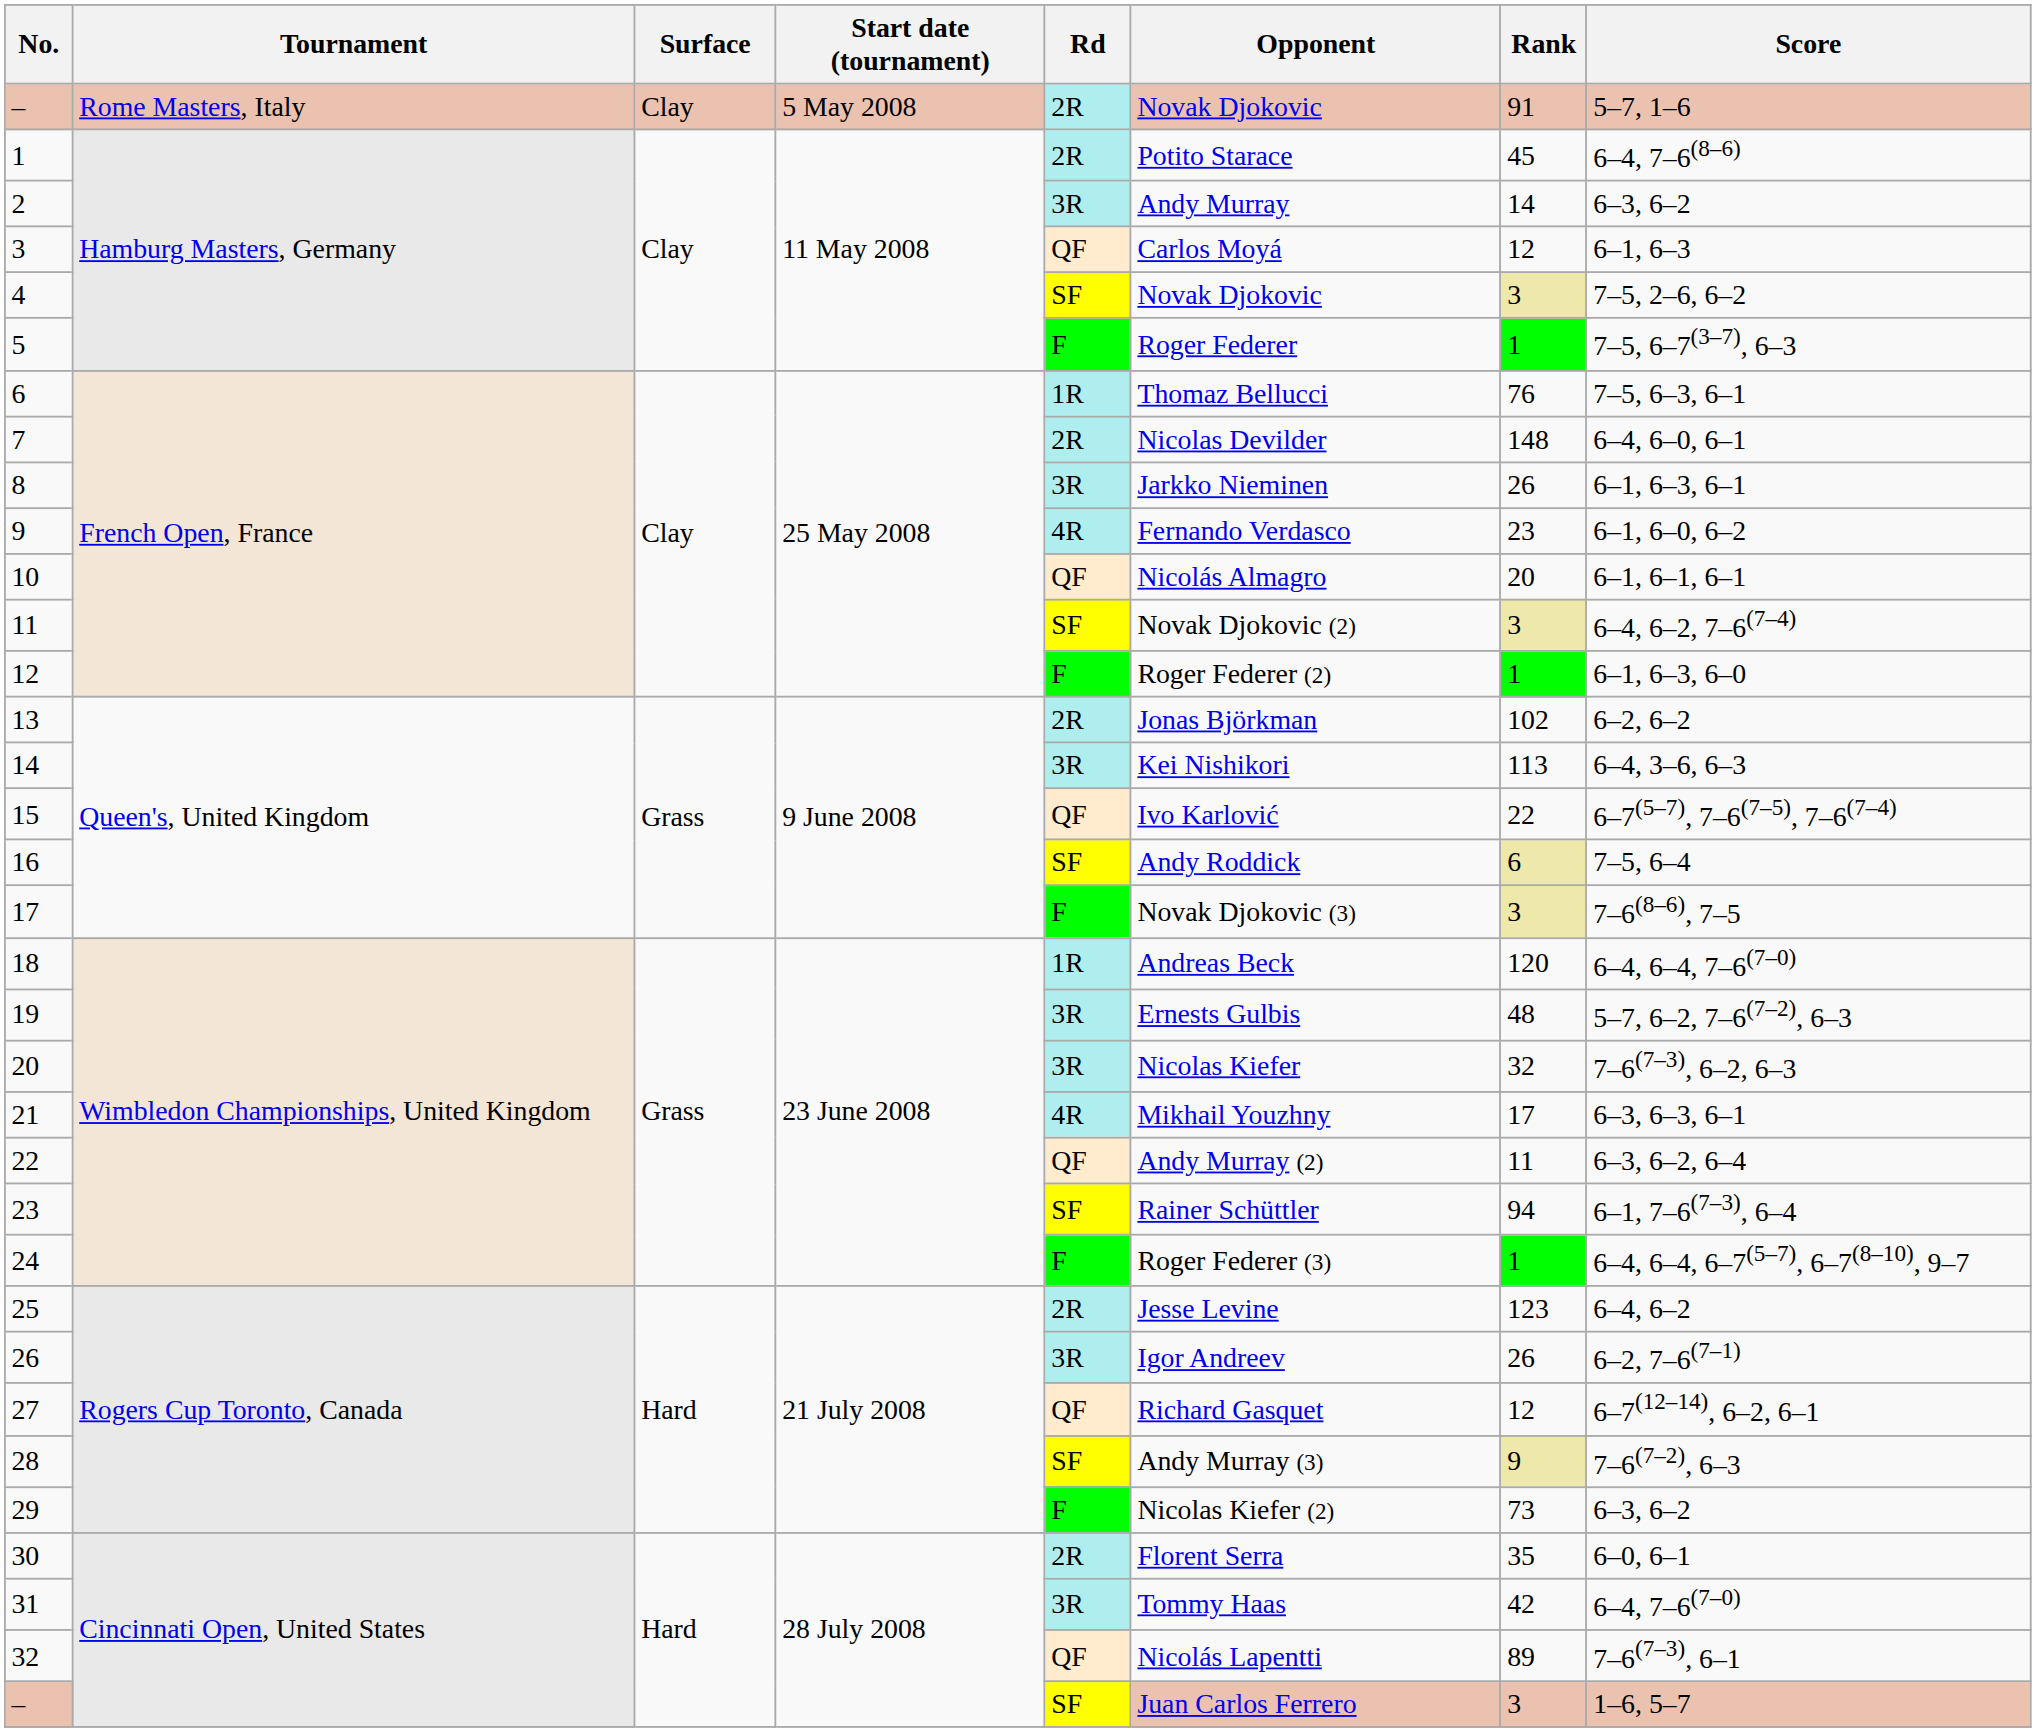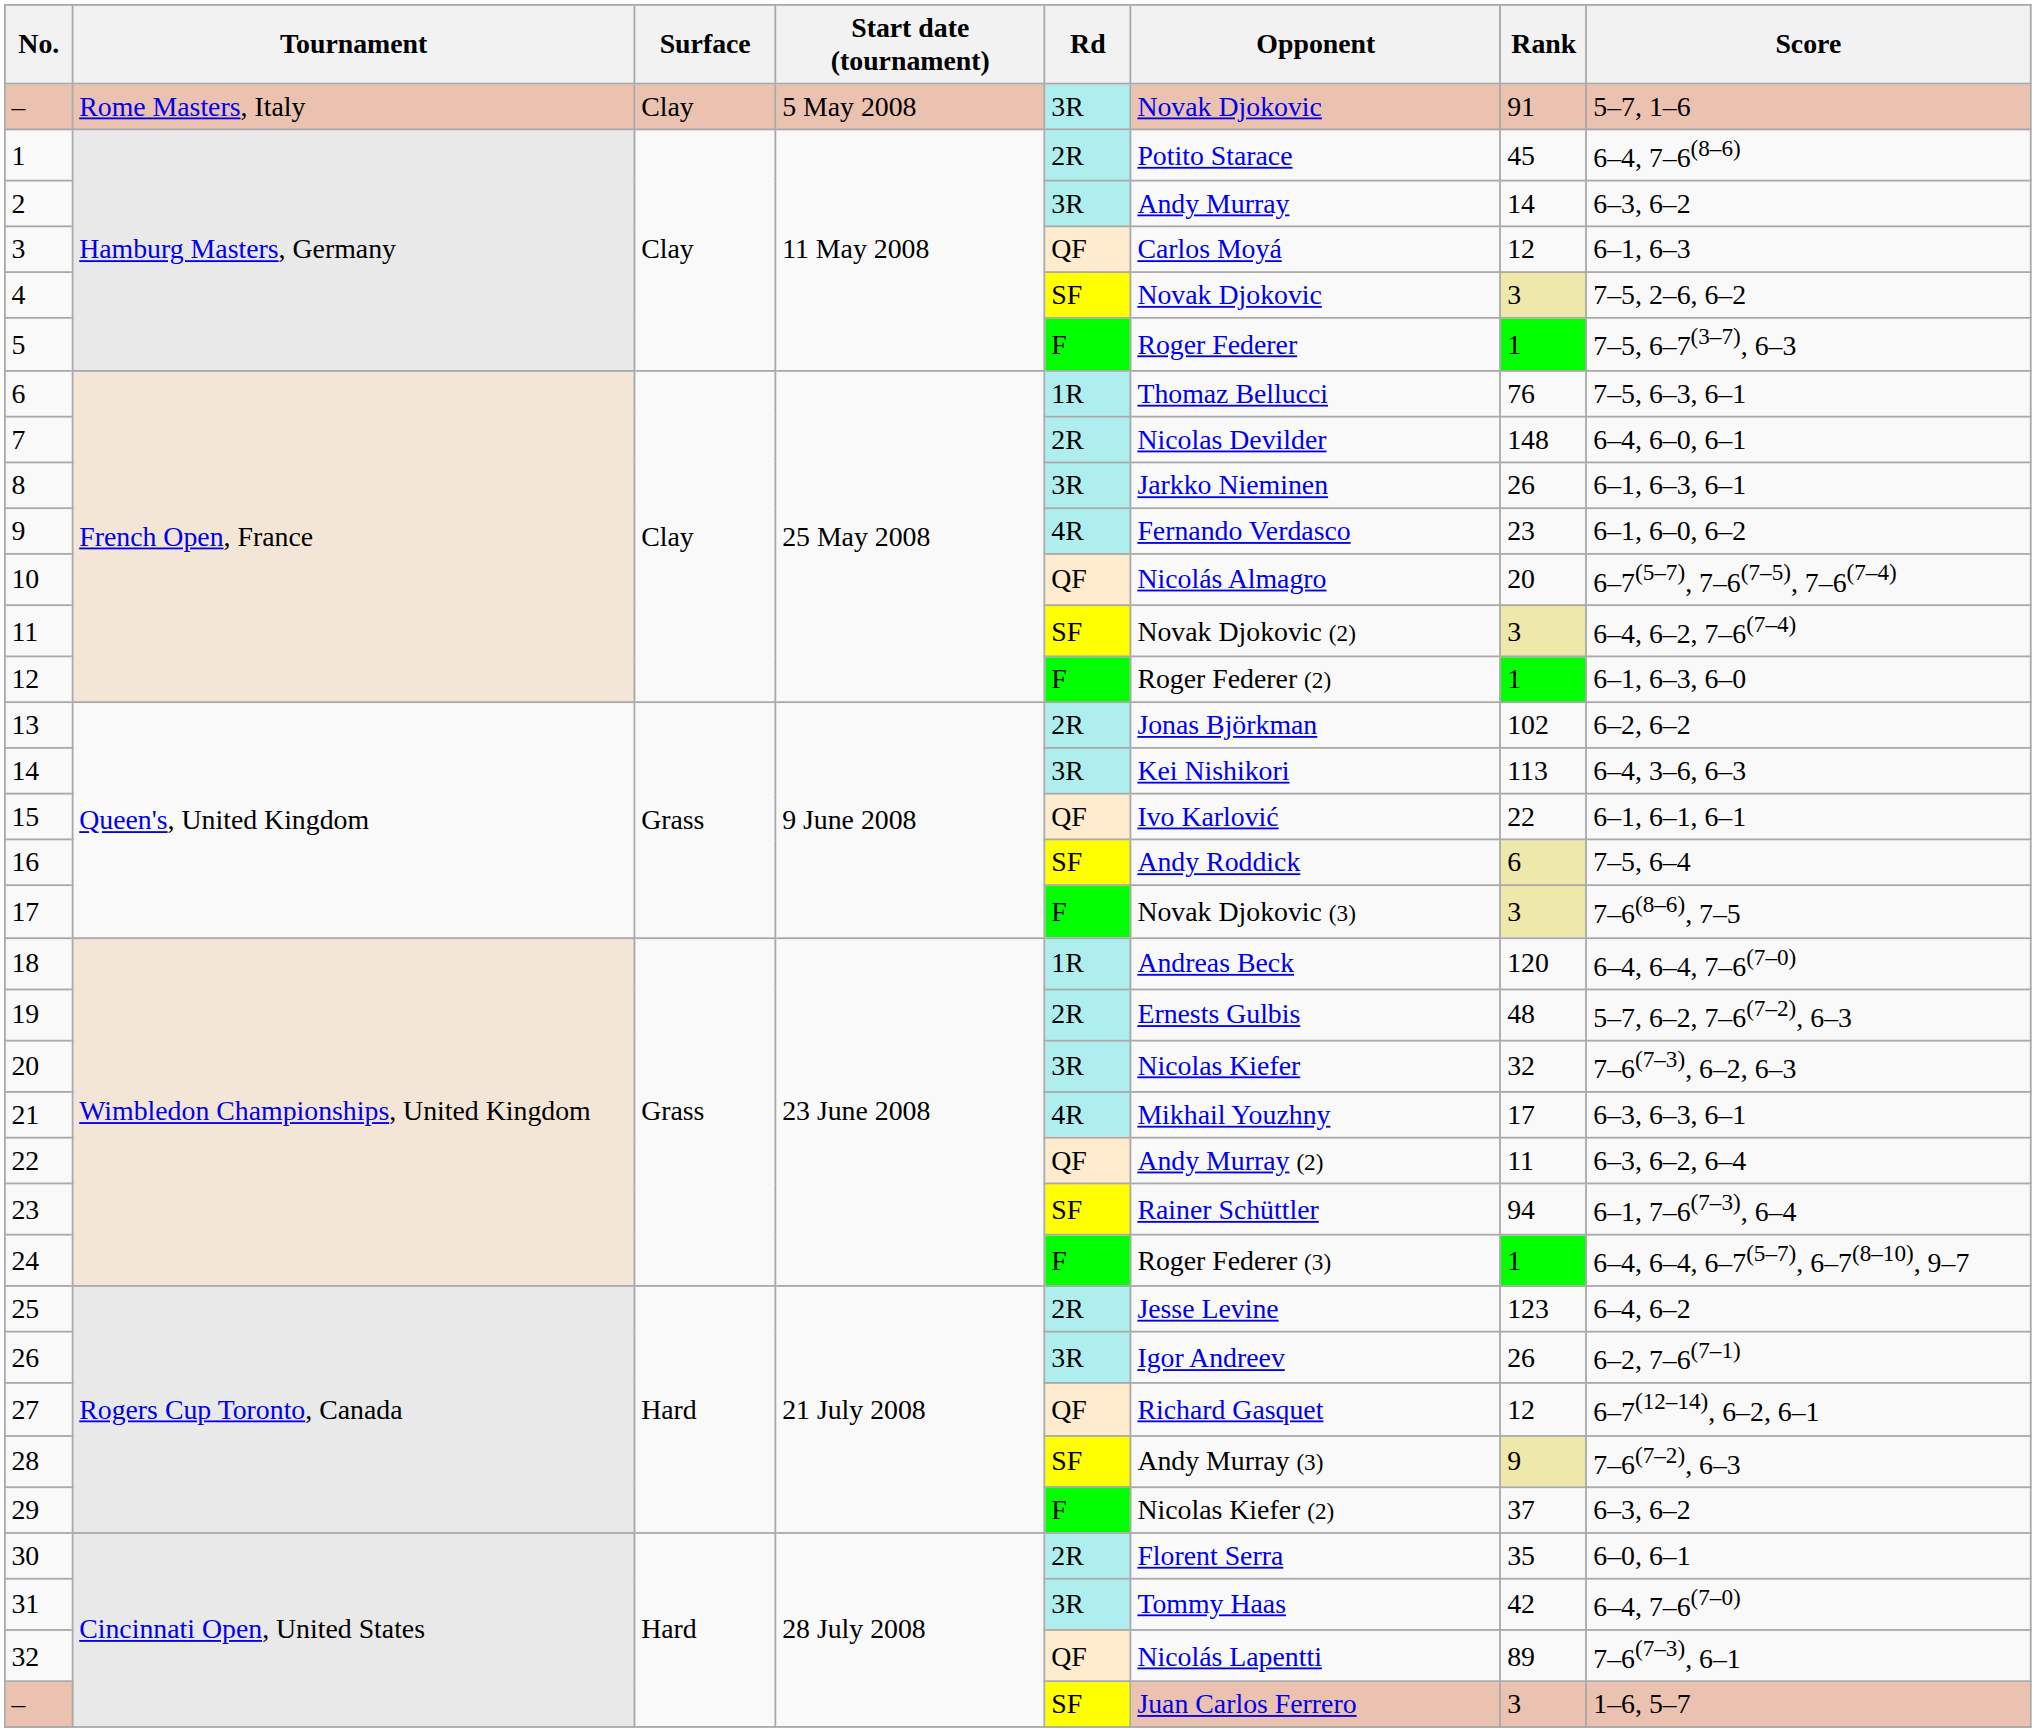 <table class="wikitable sortable" style=font-size:95%>
 <tr>
 <th style="width:30px">No.</th>
 <th style="width:300px">Tournament</th>
 <th style="width:70px">Surface</th>
 <th style="width:140px">Start date<br>(tournament)</th>
 <th style="width:40px">Rd</th>
 <th style="width:195px">Opponent</th>
 <th style="width:40px">Rank</th>
 <th style="width:235px">Score</th>
 </tr>
 <tr>
 <td style="background:#ebc2af;">–</td>
 <td style="background:#ebc2af;"><a href='#'>Rome Masters</a>, Italy</td>
 <td style="background:#ebc2af;">Clay</td>
 <td style="background:#ebc2af;">5 May 2008</td>
-<td bgcolor=afeeee>2R</td>
+<td bgcolor=afeeee>3R</td>
 <td style="background:#ebc2af;"> <a href='#'>Novak Djokovic</a></td>
 <td style="background:#ebc2af;">91</td>
 <td style="background:#ebc2af;">5–7, 1–6</td>
 </tr>
 <tr>
 <td>1</td>
 <td style="background:#e9e9e9;" rowspan=5><a href='#'>Hamburg Masters</a>, Germany</td>
 <td rowspan="5">Clay</td>
 <td rowspan=5>11 May 2008</td>
 <td bgcolor=afeeee>2R</td>
 <td> <a href='#'>Potito Starace</a></td>
 <td>45</td>
 <td>6–4, 7–6<sup>(8–6)</sup></td>
 </tr>
 <tr>
 <td>2</td>
 <td bgcolor=afeeee>3R</td>
 <td> <a href='#'>Andy Murray</a></td>
 <td>14</td>
 <td>6–3, 6–2</td>
 </tr>
 <tr>
 <td>3</td>
 <td bgcolor=ffebcd>QF</td>
 <td> <a href='#'>Carlos Moyá</a></td>
 <td>12</td>
 <td>6–1, 6–3</td>
 </tr>
 <tr>
 <td>4</td>
 <td style="background:yellow;">SF</td>
 <td> <a href='#'>Novak Djokovic</a></td>
 <td bgcolor=EEE8AA>3</td>
 <td>7–5, 2–6, 6–2</td>
 </tr>
 <tr>
 <td>5</td>
 <td bgcolor=lime>F</td>
 <td> <a href='#'>Roger Federer</a></td>
 <td bgcolor=lime>1</td>
 <td>7–5, 6–7<sup>(3–7)</sup>, 6–3</td>
 </tr>
 <tr>
 <td>6</td>
 <td style="background:#f3e6d7;" rowspan=7><a href='#'>French Open</a>, France</td>
 <td rowspan="7">Clay</td>
 <td rowspan=7>25 May 2008</td>
 <td bgcolor=afeeee>1R</td>
 <td> <a href='#'>Thomaz Bellucci</a></td>
 <td>76</td>
 <td>7–5, 6–3, 6–1</td>
 </tr>
 <tr>
 <td>7</td>
 <td bgcolor=afeeee>2R</td>
 <td> <a href='#'>Nicolas Devilder</a></td>
 <td>148</td>
 <td>6–4, 6–0, 6–1</td>
 </tr>
 <tr>
 <td>8</td>
 <td bgcolor=afeeee>3R</td>
 <td> <a href='#'>Jarkko Nieminen</a></td>
 <td>26</td>
 <td>6–1, 6–3, 6–1</td>
 </tr>
 <tr>
 <td>9</td>
 <td bgcolor=afeeee>4R</td>
 <td> <a href='#'>Fernando Verdasco</a></td>
 <td>23</td>
 <td>6–1, 6–0, 6–2</td>
 </tr>
 <tr>
 <td>10</td>
 <td bgcolor=ffebcd>QF</td>
 <td> <a href='#'>Nicolás Almagro</a></td>
 <td>20</td>
-<td>6–1, 6–1, 6–1</td>
+<td>6–7<sup>(5–7)</sup>, 7–6<sup>(7–5)</sup>, 7–6<sup>(7–4)</sup></td>
 </tr>
 <tr>
 <td>11</td>
 <td style="background:yellow;">SF</td>
 <td> Novak Djokovic <small>(2)</small></td>
 <td bgcolor=EEE8AA>3</td>
 <td>6–4, 6–2, 7–6<sup>(7–4)</sup></td>
 </tr>
 <tr>
 <td>12</td>
 <td bgcolor=lime>F</td>
 <td> Roger Federer <small>(2)</small></td>
 <td bgcolor=lime>1</td>
 <td>6–1, 6–3, 6–0</td>
 </tr>
 <tr>
 <td>13</td>
 <td rowspan=5><a href='#'>Queen's</a>, United Kingdom</td>
 <td rowspan="5">Grass</td>
 <td rowspan=5>9 June 2008</td>
 <td bgcolor=afeeee>2R</td>
 <td> <a href='#'>Jonas Björkman</a></td>
 <td>102</td>
 <td>6–2, 6–2</td>
 </tr>
 <tr>
 <td>14</td>
 <td bgcolor=afeeee>3R</td>
 <td> <a href='#'>Kei Nishikori</a></td>
 <td>113</td>
 <td>6–4, 3–6, 6–3</td>
 </tr>
 <tr>
 <td>15</td>
 <td bgcolor=ffebcd>QF</td>
 <td> <a href='#'>Ivo Karlović</a></td>
 <td>22</td>
-<td>6–7<sup>(5–7)</sup>, 7–6<sup>(7–5)</sup>, 7–6<sup>(7–4)</sup></td>
+<td>6–1, 6–1, 6–1</td>
 </tr>
 <tr>
 <td>16</td>
 <td style="background:yellow;">SF</td>
 <td> <a href='#'>Andy Roddick</a></td>
 <td bgcolor=EEE8AA>6</td>
 <td>7–5, 6–4</td>
 </tr>
 <tr>
 <td>17</td>
 <td bgcolor=lime>F</td>
 <td> Novak Djokovic <small>(3)</small></td>
 <td bgcolor=EEE8AA>3</td>
 <td>7–6<sup>(8–6)</sup>, 7–5</td>
 </tr>
 <tr>
 <td>18</td>
 <td style="background:#f3e6d7;" rowspan=7><a href='#'>Wimbledon Championships</a>, United Kingdom</td>
 <td rowspan="7">Grass</td>
 <td rowspan=7>23 June 2008</td>
 <td bgcolor=afeeee>1R</td>
 <td> <a href='#'>Andreas Beck</a></td>
 <td>120</td>
 <td>6–4, 6–4, 7–6<sup>(7–0)</sup></td>
 </tr>
 <tr>
 <td>19</td>
-<td bgcolor=afeeee>3R</td>
+<td bgcolor=afeeee>2R</td>
 <td> <a href='#'>Ernests Gulbis</a></td>
 <td>48</td>
 <td>5–7, 6–2, 7–6<sup>(7–2)</sup>, 6–3</td>
 </tr>
 <tr>
 <td>20</td>
 <td bgcolor=afeeee>3R</td>
 <td> <a href='#'>Nicolas Kiefer</a></td>
 <td>32</td>
 <td>7–6<sup>(7–3)</sup>, 6–2, 6–3</td>
 </tr>
 <tr>
 <td>21</td>
 <td bgcolor=afeeee>4R</td>
 <td> <a href='#'>Mikhail Youzhny</a></td>
 <td>17</td>
 <td>6–3, 6–3, 6–1</td>
 </tr>
 <tr>
 <td>22</td>
 <td bgcolor=ffebcd>QF</td>
 <td> <a href='#'>Andy Murray</a> <small>(2)</small></td>
 <td>11</td>
 <td>6–3, 6–2, 6–4</td>
 </tr>
 <tr>
 <td>23</td>
 <td style="background:yellow;">SF</td>
 <td> <a href='#'>Rainer Schüttler</a></td>
 <td>94</td>
 <td>6–1, 7–6<sup>(7–3)</sup>, 6–4</td>
 </tr>
 <tr>
 <td>24</td>
 <td bgcolor=lime>F</td>
 <td> Roger Federer <small>(3)</small></td>
 <td bgcolor=lime>1</td>
 <td>6–4, 6–4, 6–7<sup>(5–7)</sup>, 6–7<sup>(8–10)</sup>, 9–7</td>
 </tr>
 <tr>
 <td>25</td>
 <td style="background:#e9e9e9;" rowspan=5><a href='#'>Rogers Cup Toronto</a>, Canada</td>
 <td rowspan="5">Hard</td>
 <td rowspan=5>21 July 2008</td>
 <td bgcolor=afeeee>2R</td>
 <td> <a href='#'>Jesse Levine</a></td>
 <td>123</td>
 <td>6–4, 6–2</td>
 </tr>
 <tr>
 <td>26</td>
 <td bgcolor=afeeee>3R</td>
 <td> <a href='#'>Igor Andreev</a></td>
 <td>26</td>
 <td>6–2, 7–6<sup>(7–1)</sup></td>
 </tr>
 <tr>
 <td>27</td>
 <td bgcolor=ffebcd>QF</td>
 <td> <a href='#'>Richard Gasquet</a></td>
 <td>12</td>
 <td>6–7<sup>(12–14)</sup>, 6–2, 6–1</td>
 </tr>
 <tr>
 <td>28</td>
 <td style="background:yellow;">SF</td>
 <td> Andy Murray <small>(3)</small></td>
 <td bgcolor=EEE8AA>9</td>
 <td>7–6<sup>(7–2)</sup>, 6–3</td>
 </tr>
 <tr>
 <td>29</td>
 <td bgcolor=lime>F</td>
 <td> Nicolas Kiefer <small>(2)</small></td>
-<td>73</td>
+<td>37</td>
 <td>6–3, 6–2</td>
 </tr>
 <tr>
 <td>30</td>
 <td style="background:#e9e9e9;" rowspan=4><a href='#'>Cincinnati Open</a>, United States</td>
 <td rowspan="4">Hard</td>
 <td rowspan=4>28 July 2008</td>
 <td bgcolor=afeeee>2R</td>
 <td> <a href='#'>Florent Serra</a></td>
 <td>35</td>
 <td>6–0, 6–1</td>
 </tr>
 <tr>
 <td>31</td>
 <td bgcolor=afeeee>3R</td>
 <td> <a href='#'>Tommy Haas</a></td>
 <td>42</td>
 <td>6–4, 7–6<sup>(7–0)</sup></td>
 </tr>
 <tr>
 <td>32</td>
 <td bgcolor=ffebcd>QF</td>
 <td> <a href='#'>Nicolás Lapentti</a></td>
 <td>89</td>
 <td>7–6<sup>(7–3)</sup>, 6–1</td>
 </tr>
 <tr>
 <td bgcolor=EBC2AF>–</td>
 <td style="background:yellow;">SF</td>
 <td style="background:#ebc2af;"> <a href='#'>Juan Carlos Ferrero</a></td>
 <td style="background:#ebc2af;">3</td>
 <td style="background:#ebc2af;">1–6, 5–7</td>
 </tr>
 </table>
